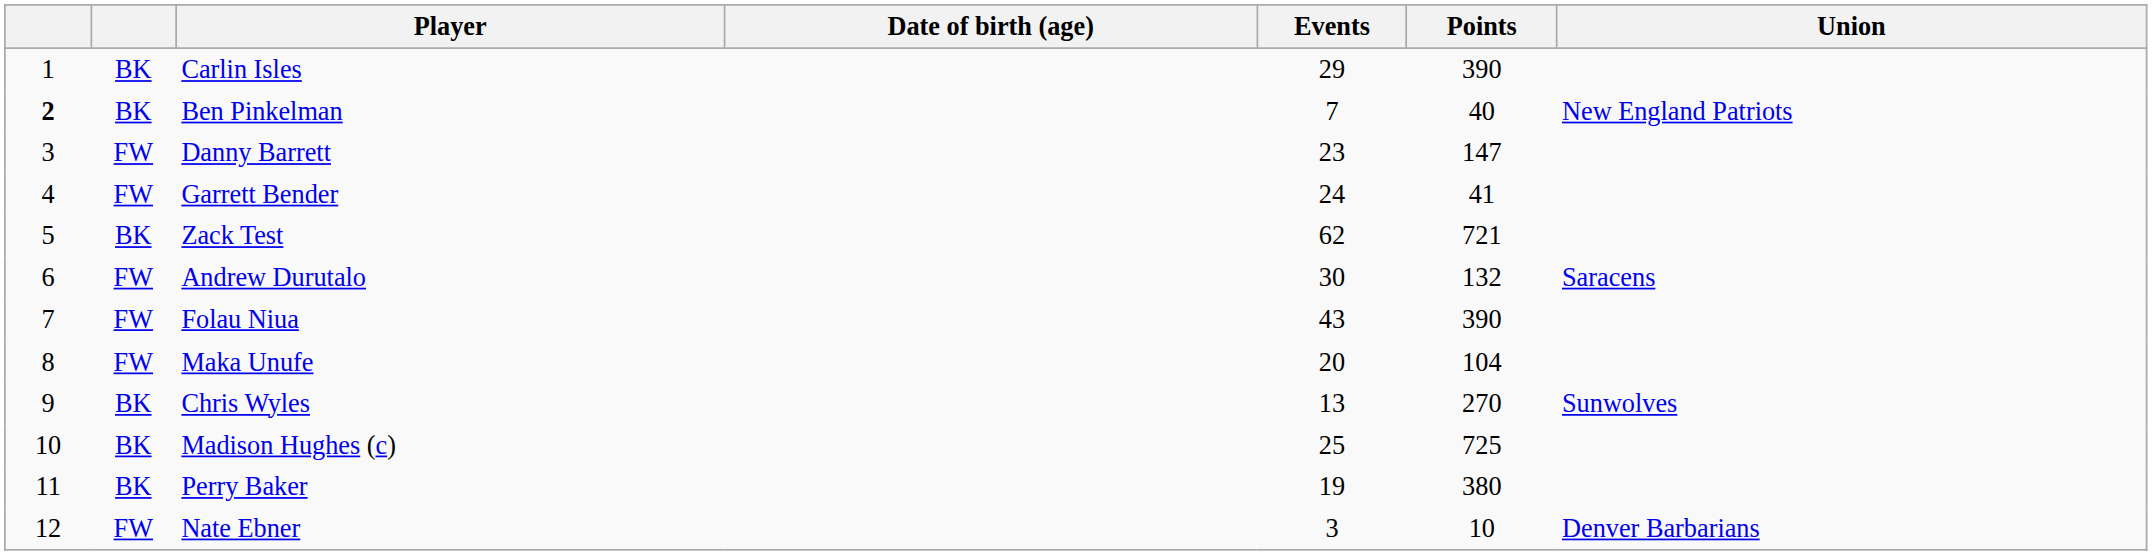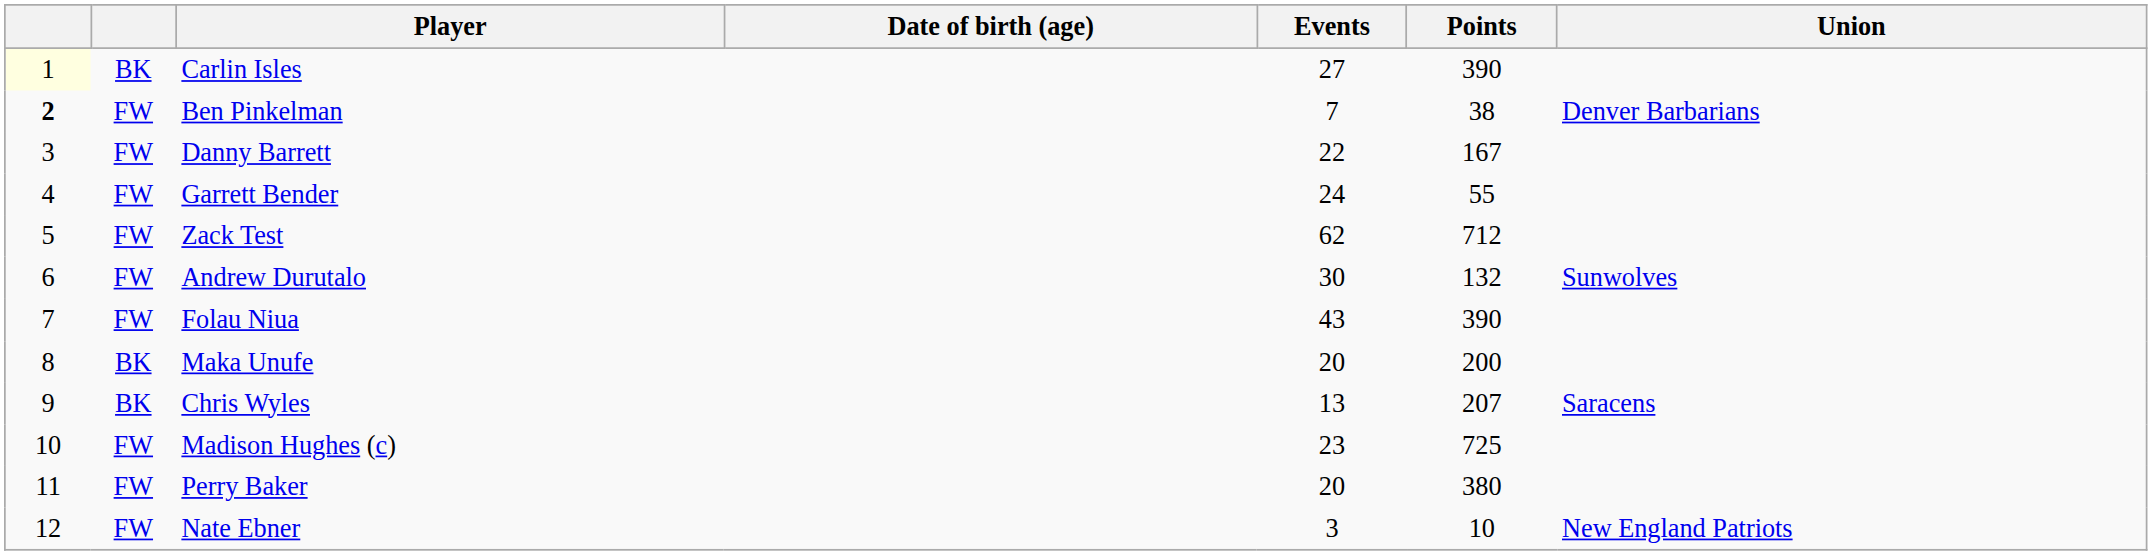 <table class="sortable wikitable" style="font-size:95%; width: 98%">
 <tr>
 <th scope="col" style="width:4%"></th>
 <th scope="col" style="width:4%"></th>
 <th scope="col">Player</th>
 <th scope="col">Date of birth (age)</th>
 <th scope="col" style="width:7%">Events</th>
 <th scope="col" style="width:7%">Points</th>
 <th scope="col">Union</th>
 </tr>
 <tr>
-<td style="text-align:center; border:0">1</td>
+<td style="background: lightyellow; text-align:center; border:0">1</td>
 <td style="text-align:center; border:0"><a href='#'>BK</a></td>
 <td style="text-align:left; border:0"><a href='#'>Carlin Isles</a></td>
 <td style="text-align:left; border:0"></td>
-<td style="text-align:center; border:0">29</td>
+<td style="text-align:center; border:0">27</td>
 <td style="text-align:center; border:0">390</td>
 <td style="text-align:left; border:0"></td>
 </tr>
 <tr>
 <td style="text-align:center; border:0"><strong>2</strong></td>
-<td style="text-align:center; border:0"><a href='#'>BK</a></td>
+<td style="text-align:center; border:0"><a href='#'>FW</a></td>
 <td style="text-align:left; border:0"><a href='#'>Ben Pinkelman</a></td>
 <td style="text-align:left; border:0"></td>
 <td style="text-align:center; border:0">7</td>
-<td style="text-align:center; border:0">40</td>
-<td style="text-align:left; border:0"> <a href='#'>New England Patriots</a></td>
+<td style="text-align:center; border:0">38</td>
+<td style="text-align:left; border:0"> <a href='#'>Denver Barbarians</a></td>
 </tr>
 <tr>
 <td style="text-align:center; border:0">3</td>
 <td style="text-align:center; border:0"><a href='#'>FW</a></td>
 <td style="text-align:left; border:0"><a href='#'>Danny Barrett</a></td>
 <td style="text-align:left; border:0"></td>
-<td style="text-align:center; border:0">23</td>
-<td style="text-align:center; border:0">147</td>
+<td style="text-align:center; border:0">22</td>
+<td style="text-align:center; border:0">167</td>
 <td style="text-align:left; border:0"></td>
 </tr>
 <tr>
 <td style="text-align:center; border:0">4</td>
 <td style="text-align:center; border:0"><a href='#'>FW</a></td>
 <td style="text-align:left; border:0"><a href='#'>Garrett Bender</a></td>
 <td style="text-align:left; border:0"></td>
 <td style="text-align:center; border:0">24</td>
-<td style="text-align:center; border:0">41</td>
+<td style="text-align:center; border:0">55</td>
 <td style="text-align:left; border:0"></td>
 </tr>
 <tr>
 <td style="text-align:center; border:0">5</td>
-<td style="text-align:center; border:0"><a href='#'>BK</a></td>
+<td style="text-align:center; border:0"><a href='#'>FW</a></td>
 <td style="text-align:left; border:0"><a href='#'>Zack Test</a></td>
 <td style="text-align:left; border:0"></td>
 <td style="text-align:center; border:0">62</td>
-<td style="text-align:center; border:0">721</td>
+<td style="text-align:center; border:0">712</td>
 <td style="text-align:left; border:0"></td>
 </tr>
 <tr>
 <td style="text-align:center; border:0">6</td>
 <td style="text-align:center; border:0"><a href='#'>FW</a></td>
 <td style="text-align:left; border:0"><a href='#'>Andrew Durutalo</a></td>
 <td style="text-align:left; border:0"></td>
 <td style="text-align:center; border:0">30</td>
 <td style="text-align:center; border:0">132</td>
-<td style="text-align:left; border:0"> <a href='#'>Saracens</a></td>
+<td style="text-align:left; border:0"> <a href='#'>Sunwolves</a></td>
 </tr>
 <tr>
 <td style="text-align:center; border:0">7</td>
 <td style="text-align:center; border:0"><a href='#'>FW</a></td>
 <td style="text-align:left; border:0"><a href='#'>Folau Niua</a></td>
 <td style="text-align:left; border:0"></td>
 <td style="text-align:center; border:0">43</td>
 <td style="text-align:center; border:0">390</td>
 <td style="text-align:left; border:0"></td>
 </tr>
 <tr>
 <td style="text-align:center; border:0">8</td>
-<td style="text-align:center; border:0"><a href='#'>FW</a></td>
+<td style="text-align:center; border:0"><a href='#'>BK</a></td>
 <td style="text-align:left; border:0"><a href='#'>Maka Unufe</a></td>
 <td style="text-align:left; border:0"></td>
 <td style="text-align:center; border:0">20</td>
-<td style="text-align:center; border:0">104</td>
+<td style="text-align:center; border:0">200</td>
 <td style="text-align:left; border:0"></td>
 </tr>
 <tr>
 <td style="text-align:center; border:0">9</td>
 <td style="text-align:center; border:0"><a href='#'>BK</a></td>
 <td style="text-align:left; border:0"><a href='#'>Chris Wyles</a></td>
 <td style="text-align:left; border:0"></td>
 <td style="text-align:center; border:0">13</td>
-<td style="text-align:center; border:0">270</td>
-<td style="text-align:left; border:0"> <a href='#'>Sunwolves</a></td>
+<td style="text-align:center; border:0">207</td>
+<td style="text-align:left; border:0"> <a href='#'>Saracens</a></td>
 </tr>
 <tr>
 <td style="text-align:center; border:0">10</td>
-<td style="text-align:center; border:0"><a href='#'>BK</a></td>
+<td style="text-align:center; border:0"><a href='#'>FW</a></td>
 <td style="text-align:left; border:0"><a href='#'>Madison Hughes</a> (<a href='#'>c</a>)</td>
 <td style="text-align:left; border:0"></td>
-<td style="text-align:center; border:0">25</td>
+<td style="text-align:center; border:0">23</td>
 <td style="text-align:center; border:0">725</td>
 <td style="text-align:left; border:0"></td>
 </tr>
 <tr>
 <td style="text-align:center; border:0">11</td>
-<td style="text-align:center; border:0"><a href='#'>BK</a></td>
+<td style="text-align:center; border:0"><a href='#'>FW</a></td>
 <td style="text-align:left; border:0"><a href='#'>Perry Baker</a></td>
 <td style="text-align:left; border:0"></td>
-<td style="text-align:center; border:0">19</td>
+<td style="text-align:center; border:0">20</td>
 <td style="text-align:center; border:0">380</td>
 <td style="text-align:left; border:0"></td>
 </tr>
 <tr>
 <td style="text-align:center; border:0">12</td>
 <td style="text-align:center; border:0"><a href='#'>FW</a></td>
 <td style="text-align:left; border:0"><a href='#'>Nate Ebner</a></td>
 <td style="text-align:left; border:0"></td>
 <td style="text-align:center; border:0">3</td>
 <td style="text-align:center; border:0">10</td>
-<td style="text-align:left; border:0"> <a href='#'>Denver Barbarians</a></td>
+<td style="text-align:left; border:0"> <a href='#'>New England Patriots</a></td>
 </tr>
 </table>
